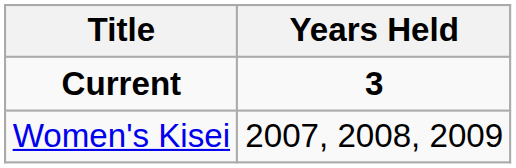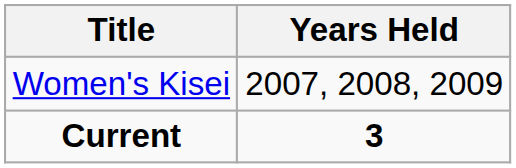 <table class="wikitable">
 <tr>
 <th>Title</th>
 <th>Years Held</th>
 </tr>
 <tr>
+<td> <a href='#'>Women's Kisei</a></td>
+<td>2007, 2008, 2009</td>
+</tr>
+<tr>
 <td align="center"><strong>Current</strong></td>
 <td align="center"><strong>3</strong></td>
 </tr>
-<tr>
-<td> <a href='#'>Women's Kisei</a></td>
-<td>2007, 2008, 2009</td>
-</tr>
 </table>
